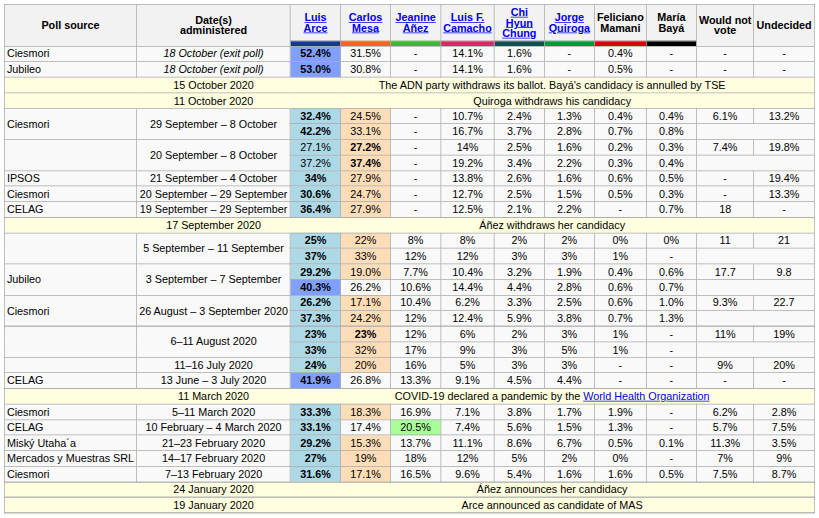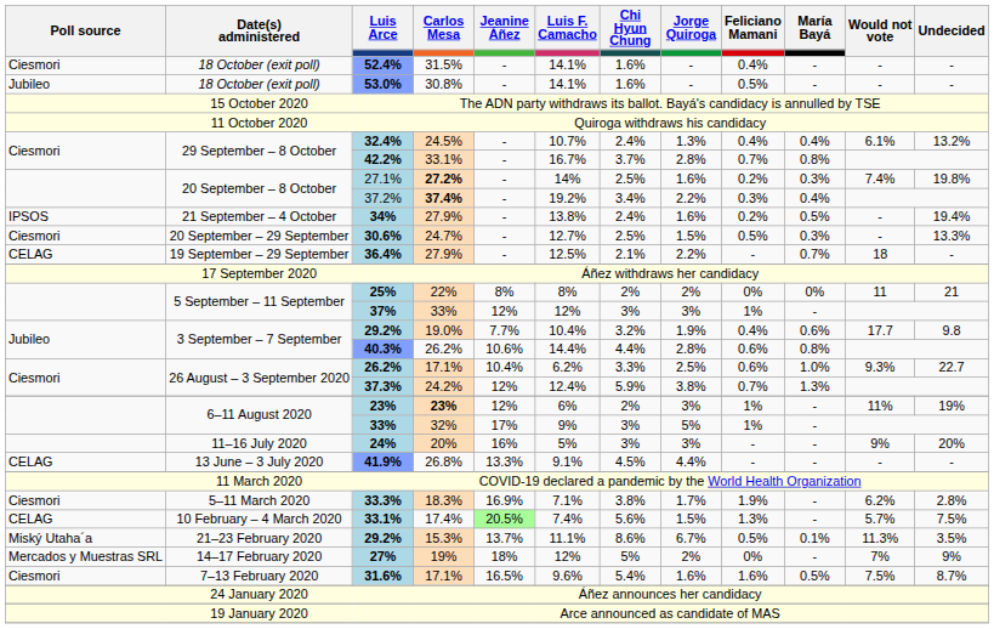 <table class="wikitable" style="text-align:center;font-size:90%;line-height:14px;">
 <tr>
 <th rowspan="2">Poll source</th>
 <th rowspan="2">Date(s)<br>administered</th>
 <th style="width:60px"><a href='#'>Luis<br>Arce</a></th>
 <th style="width:60px"><a href='#'>Carlos<br>Mesa</a></th>
 <th style="width:60px"><a href='#'>Jeanine<br>Áñez</a></th>
 <th style="width:60px"><a href='#'>Luis F.<br>Camacho</a></th>
 <th style="width:60px"><a href='#'>Chi Hyun<br>Chung</a></th>
 <th style="width:60px"><a href='#'>Jorge<br>Quiroga</a></th>
 <th style="width:60px">Feliciano<br>Mamani</th>
 <th style="width:60px">María<br>Bayá</th>
 <th rowspan="2">Would not<br>vote</th>
 <th rowspan="2">Undecided</th>
 </tr>
 <tr>
 <td style="background:#143A83"></td>
 <td style="background:#F26524"></td>
 <td style="background:#42B639"></td>
 <td style="background:#d02d69"></td>
 <td style="background:#145050"></td>
 <td style="background:#099837"></td>
 <td style="background:#D90009"></td>
 <td style="background:#000000"></td>
 </tr>
 <tr>
 <td style="text-align:left;">Ciesmori </td>
 <td><em>18 October (exit poll)</em></td>
 <td style="background:#809fff"><strong>52.4%</strong></td>
 <td>31.5%</td>
 <td>-</td>
 <td>14.1%</td>
 <td>1.6%</td>
 <td>-</td>
 <td>0.4%</td>
 <td>-</td>
 <td>-</td>
 <td>-</td>
 </tr>
 <tr>
 <td style="text-align:left;">Jubileo </td>
 <td><em>18 October (exit poll)</em></td>
 <td style="background:#809fff"><strong>53.0%</strong></td>
 <td>30.8%</td>
 <td>-</td>
 <td>14.1%</td>
 <td>1.6%</td>
 <td>-</td>
 <td>0.5%</td>
 <td>-</td>
 <td>-</td>
 <td>-</td>
 </tr>
 <tr style="background:lightyellow;">
 <td style="border-right-style:hidden;"></td>
 <td style="border-right-style:hidden;">15 October 2020</td>
 <td colspan="13">The ADN party withdraws its ballot. Bayá's candidacy is annulled by TSE</td>
 </tr>
 <tr style="background:lightyellow;">
 <td style="border-right-style:hidden;"></td>
 <td style="border-right-style:hidden;">11 October 2020</td>
 <td colspan="13">Quiroga withdraws his candidacy</td>
 </tr>
 <tr>
 <td rowspan=2 style="text-align:left;">Ciesmori </td>
 <td rowspan="2">29 September – 8 October</td>
 <td style="background:lightblue"><strong>32.4%</strong></td>
 <td style="background:#FDDCB8">24.5%</td>
 <td>-</td>
 <td>10.7%</td>
 <td>2.4%</td>
 <td>1.3%</td>
 <td>0.4%</td>
 <td>0.4%</td>
 <td>6.1% </td>
 <td>13.2%</td>
 </tr>
 <tr>
 <td style="background:lightblue"><strong>42.2%</strong></td>
 <td style="background:#FDDCB8">33.1%</td>
 <td>-</td>
 <td>16.7%</td>
 <td>3.7%</td>
 <td>2.8%</td>
 <td>0.7%</td>
 <td>0.8%</td>
 <td colspan="2"></td>
 </tr>
 <tr>
 <td rowspan=2 style="text-align:left;"></td>
 <td rowspan="2">20 September – 8 October</td>
 <td style="background:lightblue">27.1%</td>
 <td style="background:#FDDCB8"><strong>27.2%</strong></td>
 <td>-</td>
 <td>14%</td>
 <td>2.5%</td>
 <td>1.6%</td>
 <td>0.2%</td>
 <td>0.3%</td>
 <td>7.4%</td>
 <td>19.8%</td>
 </tr>
 <tr>
 <td style="background:lightblue">37.2%</td>
 <td style="background:#FDDCB8"><strong>37.4%</strong></td>
 <td>-</td>
 <td>19.2%</td>
 <td>3.4%</td>
 <td>2.2%</td>
 <td>0.3%</td>
 <td>0.4%</td>
 <td colspan="2"></td>
 </tr>
 <tr>
 <td style="text-align:left;">IPSOS </td>
 <td>21 September – 4 October</td>
 <td style="background:lightblue"><strong>34%</strong></td>
 <td style="background:#FDDCB8">27.9%</td>
 <td>-</td>
 <td>13.8%</td>
-<td>2.6%</td>
+<td>2.4%</td>
 <td>1.6%</td>
-<td>0.6%</td>
+<td>0.2%</td>
 <td>0.5%</td>
 <td>-</td>
 <td>19.4% </td>
 </tr>
 <tr>
 <td style="text-align:left;">Ciesmori </td>
 <td>20 September – 29 September</td>
 <td style="background:lightblue"><strong>30.6%</strong></td>
 <td style="background:#FDDCB8">24.7%</td>
 <td>-</td>
 <td>12.7%</td>
 <td>2.5%</td>
 <td>1.5%</td>
 <td>0.5%</td>
 <td>0.3%</td>
 <td>-</td>
 <td>13.3%</td>
 </tr>
 <tr>
 <td style="text-align:left;">CELAG </td>
 <td>19 September – 29 September</td>
 <td style="background:lightblue"><strong>36.4%</strong></td>
 <td style="background:#FDDCB8">27.9%</td>
 <td>-</td>
 <td>12.5%</td>
 <td>2.1%</td>
 <td>2.2%</td>
 <td>-</td>
 <td>0.7%</td>
 <td>18</td>
 <td>-</td>
 </tr>
 <tr>
 </tr>
 <tr style="background:lightyellow;">
 <td style="border-right-style:hidden;"></td>
 <td style="border-right-style:hidden;">17 September 2020</td>
 <td colspan="13">Áñez withdraws her candidacy</td>
 </tr>
 <tr>
 <td rowspan="2" style="text-align:left;"></td>
 <td rowspan="2">5 September – 11 September</td>
 <td style="background:lightblue"><strong>25%</strong></td>
 <td style="background:#FDDCB8">22%</td>
 <td>8%</td>
 <td>8%</td>
 <td>2%</td>
 <td>2%</td>
 <td>0%</td>
 <td>0%</td>
 <td>11</td>
 <td>21</td>
 </tr>
 <tr>
 <td style="background:lightblue"><strong>37%</strong></td>
 <td style="background:#FDDCB8">33%</td>
 <td>12%</td>
 <td>12%</td>
 <td>3%</td>
 <td>3%</td>
 <td>1%</td>
 <td>-</td>
 <td colspan="2"></td>
 </tr>
 <tr>
 <td rowspan="2" style="text-align:left;">Jubileo </td>
 <td rowspan="2">3 September – 7 September</td>
 <td style="background:lightblue"><strong>29.2%</strong></td>
 <td style="background:#FDDCB8">19.0%</td>
 <td>7.7%</td>
 <td>10.4%</td>
 <td>3.2%</td>
 <td>1.9%</td>
 <td>0.4%</td>
 <td>0.6%</td>
 <td>17.7</td>
 <td>9.8</td>
 </tr>
 <tr>
 <td style="background:#809fff"><strong>40.3%</strong></td>
 <td>26.2%</td>
 <td>10.6%</td>
 <td>14.4%</td>
 <td>4.4%</td>
 <td>2.8%</td>
 <td>0.6%</td>
-<td>0.7%</td>
+<td>0.8%</td>
 <td colspan="2"></td>
 </tr>
 <tr>
 <td rowspan="2" style="text-align:left;">Ciesmori </td>
 <td rowspan="2">26 August – 3 September 2020</td>
 <td style="background:lightblue"><strong>26.2%</strong></td>
 <td style="background:#FDDCB8">17.1%</td>
 <td>10.4%</td>
 <td>6.2%</td>
 <td>3.3%</td>
 <td>2.5%</td>
 <td>0.6%</td>
 <td>1.0%</td>
 <td>9.3%</td>
 <td>22.7</td>
 </tr>
 <tr>
 <td style="background:lightblue"><strong>37.3%</strong></td>
 <td style="background:#FDDCB8">24.2%</td>
 <td>12%</td>
 <td>12.4%</td>
 <td>5.9%</td>
 <td>3.8%</td>
 <td>0.7%</td>
 <td>1.3%</td>
 <td colspan="2"></td>
 </tr>
 <tr>
 </tr>
 <tr>
 <td rowspan="2" style="text-align:left;"></td>
 <td rowspan="2">6–11 August 2020</td>
 <td style="background:lightblue"><strong>23%</strong></td>
 <td style="background:#FDDCB8"><strong>23%</strong></td>
 <td>12%</td>
 <td>6%</td>
 <td>2%</td>
 <td>3%</td>
 <td>1%</td>
 <td>-</td>
 <td>11%</td>
 <td>19%</td>
 </tr>
 <tr>
 <td style="background:lightblue"><strong>33%</strong></td>
 <td style="background:#FDDCB8">32%</td>
 <td>17%</td>
 <td>9%</td>
 <td>3%</td>
 <td>5%</td>
 <td>1%</td>
 <td>-</td>
 <td colspan="2"></td>
 </tr>
 <tr>
 <td style="text-align:left;"></td>
 <td>11–16 July 2020</td>
 <td style="background:lightblue"><strong>24%</strong></td>
 <td style="background:#FDDCB8">20%</td>
 <td>16%</td>
 <td>5%</td>
 <td>3%</td>
 <td>3%</td>
 <td>-</td>
 <td>-</td>
 <td>9%</td>
 <td>20%</td>
 </tr>
 <tr>
 <td style="text-align:left;">CELAG </td>
 <td>13 June – 3 July 2020</td>
 <td style="background:#809fff"><strong>41.9%</strong></td>
 <td>26.8%</td>
 <td>13.3%</td>
 <td>9.1%</td>
 <td>4.5%</td>
 <td>4.4%</td>
 <td>-</td>
 <td>-</td>
 <td>-</td>
 <td>-</td>
 </tr>
 <tr>
 </tr>
 <tr style="background:lightyellow;">
 <td style="border-right-style:hidden;"></td>
 <td style="border-right-style:hidden;">11 March 2020</td>
 <td colspan="13">COVID-19 declared a pandemic by the <a href='#'>World Health Organization</a></td>
 </tr>
 <tr>
 <td style="text-align:left;">Ciesmori </td>
 <td>5–11 March 2020</td>
 <td style="background:lightblue"><strong>33.3%</strong></td>
 <td style="background:#FDDCB8">18.3%</td>
 <td>16.9%</td>
 <td>7.1%</td>
 <td>3.8%</td>
 <td>1.7%</td>
 <td>1.9%</td>
 <td>-</td>
 <td>6.2%</td>
 <td>2.8%</td>
 </tr>
 <tr>
 <td style="text-align:left;">CELAG </td>
 <td>10 February – 4 March 2020</td>
 <td style="background:lightblue"><strong>33.1%</strong></td>
 <td>17.4%</td>
 <td style="background:#a8ff99">20.5%</td>
 <td>7.4%</td>
 <td>5.6%</td>
 <td>1.5%</td>
 <td>1.3%</td>
 <td>-</td>
 <td>5.7%</td>
 <td>7.5%</td>
 </tr>
 <tr>
 <td style="text-align:left;">Miský Utaha´a </td>
 <td>21–23 February 2020</td>
 <td style="background:lightblue"><strong>29.2%</strong></td>
 <td style="background:#FDDCB8">15.3%</td>
 <td>13.7%</td>
 <td>11.1%</td>
 <td>8.6%</td>
 <td>6.7%</td>
 <td>0.5%</td>
 <td>0.1%</td>
 <td>11.3%</td>
 <td>3.5%</td>
 </tr>
 <tr>
 <td style="text-align:left;">Mercados y Muestras SRL </td>
 <td>14–17 February 2020</td>
 <td style="background:lightblue"><strong>27%</strong></td>
 <td style="background:#FDDCB8">19%</td>
 <td>18%</td>
 <td>12%</td>
 <td>5%</td>
 <td>2%</td>
 <td>0%</td>
 <td>-</td>
 <td>7%</td>
 <td>9%</td>
 </tr>
 <tr>
 <td style="text-align:left;">Ciesmori </td>
 <td>7–13 February 2020</td>
 <td style="background:lightblue"><strong>31.6%</strong></td>
 <td style="background:#FDDCB8">17.1%</td>
 <td>16.5%</td>
 <td>9.6%</td>
 <td>5.4%</td>
 <td>1.6%</td>
 <td>1.6%</td>
 <td>0.5%</td>
 <td>7.5%</td>
 <td>8.7%</td>
 </tr>
 <tr>
 </tr>
 <tr style="background:lightyellow;">
 <td style="border-right-style:hidden;"></td>
 <td style="border-right-style:hidden;">24 January 2020</td>
 <td colspan="13">Áñez announces her candidacy</td>
 </tr>
 <tr>
 </tr>
 <tr style="background:lightyellow;">
 <td style="border-right-style:hidden;"></td>
 <td style="border-right-style:hidden;">19 January 2020</td>
 <td colspan="13">Arce announced as candidate of MAS</td>
 </tr>
 <tr>
 </tr>
 </table>
